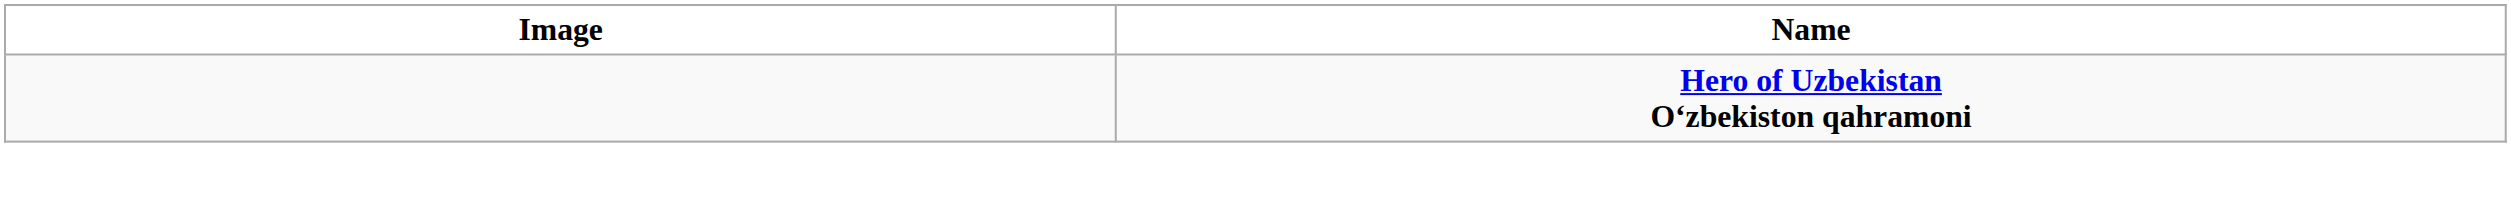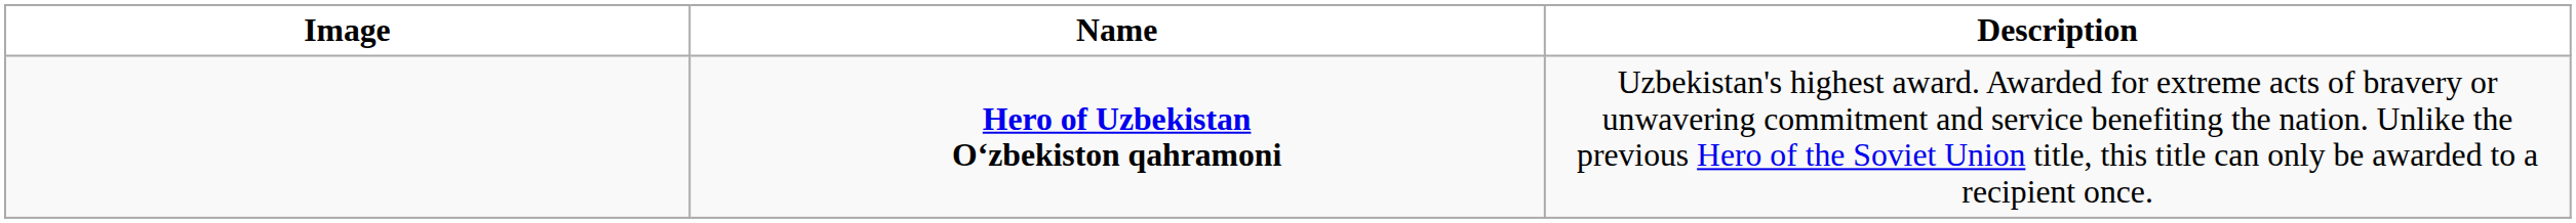 <table class="wikitable" width="100%">
 <tr>
 <th style="background:#FFF; width:20%">Image</th>
 <th style="background:#FFF; width:25%">Name </th>
+<th style="background:#FFF; width:30%">Description</th>
 </tr>
 <tr>
 <td></td>
 <td style="text-align:center"><strong><a href='#'>Hero of Uzbekistan</a></strong><br><strong>Oʻzbekiston qahramoni</strong></td>
+<td style="text-align:center">Uzbekistan's highest award. Awarded for extreme acts of bravery or unwavering commitment and service benefiting the nation. Unlike the previous <a href='#'>Hero of the Soviet Union</a> title, this title can only be awarded to a recipient once.</td>
 </tr>
 </table>
